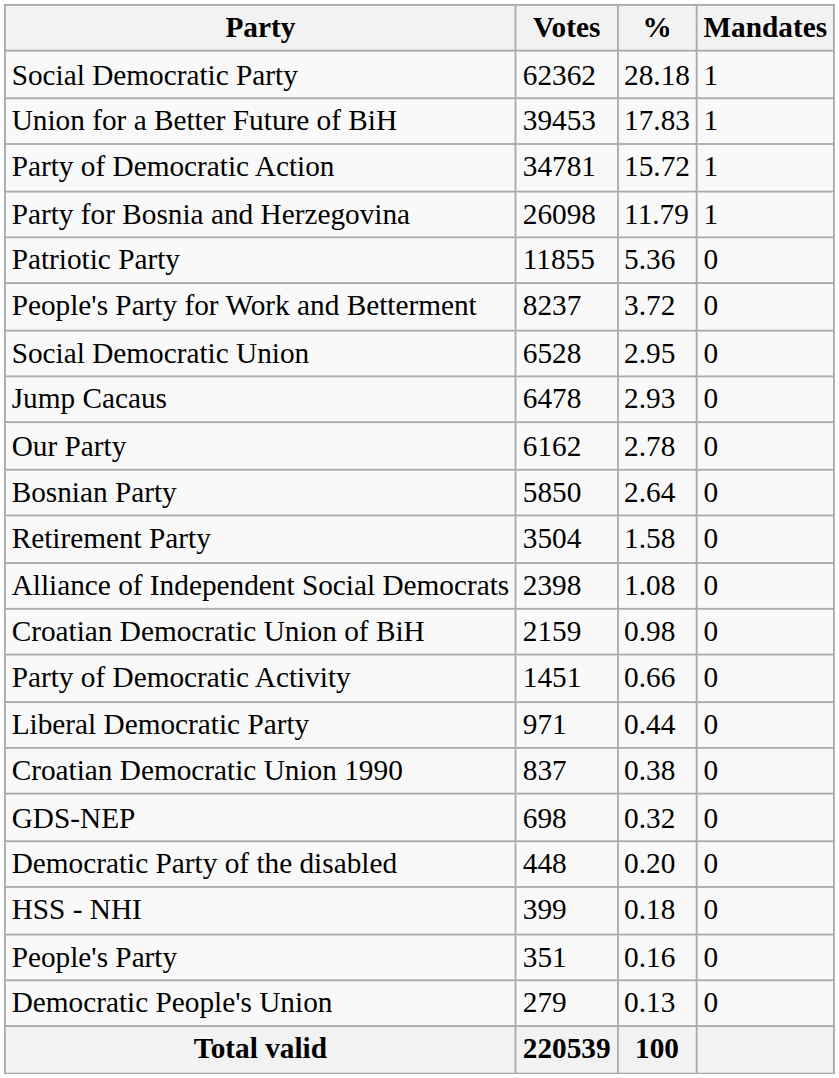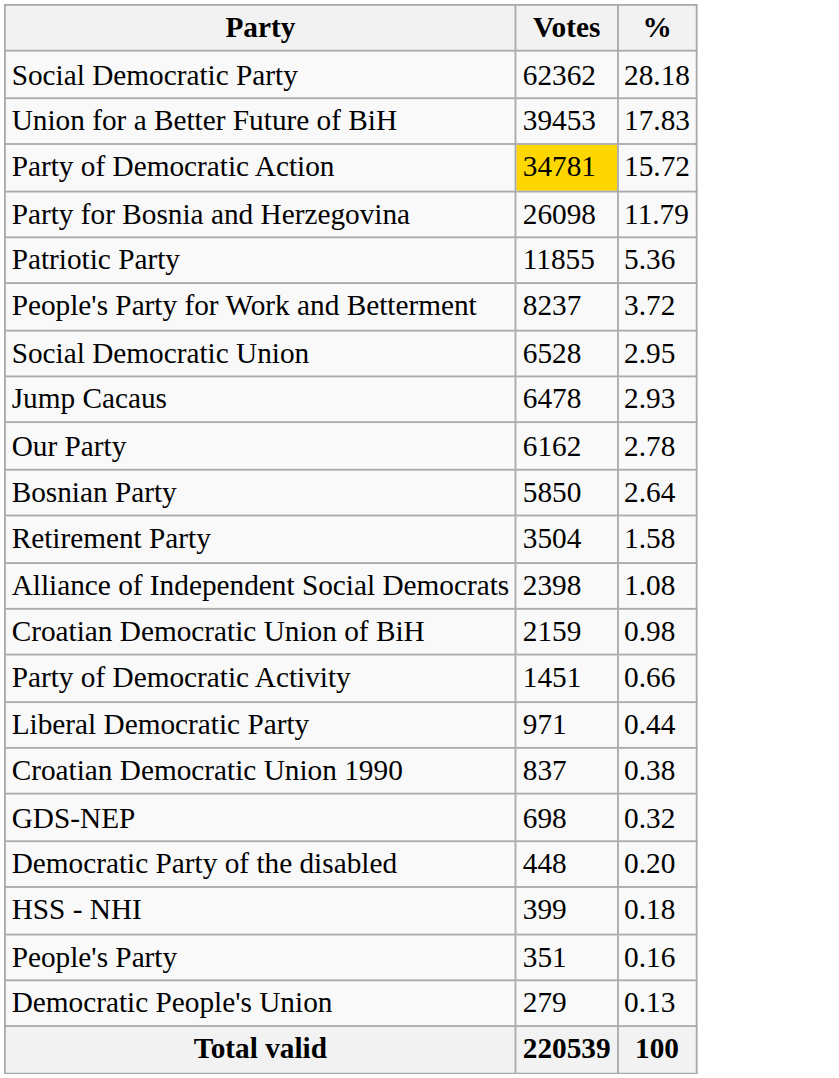 <table class="wikitable" style ="text-align: left">
 <tr>
 <th>Party</th>
 <th>Votes</th>
 <th>%</th>
-<th>Mandates</th>
 </tr>
 <tr>
 <td>Social Democratic Party</td>
 <td>62362</td>
 <td>28.18</td>
-<td>1</td>
 </tr>
 <tr>
 <td>Union for a Better Future of BiH</td>
 <td>39453</td>
 <td>17.83</td>
-<td>1</td>
 </tr>
 <tr>
 <td>Party of Democratic Action</td>
-<td>34781</td>
+<td style="background: gold;">34781</td>
 <td>15.72</td>
-<td>1</td>
 </tr>
 <tr>
 <td>Party for Bosnia and Herzegovina</td>
 <td>26098</td>
 <td>11.79</td>
-<td>1</td>
 </tr>
 <tr>
 <td>Patriotic Party</td>
 <td>11855</td>
 <td>5.36</td>
-<td>0</td>
 </tr>
 <tr>
 <td>People's Party for Work and Betterment</td>
 <td>8237</td>
 <td>3.72</td>
-<td>0</td>
 </tr>
 <tr>
 <td>Social Democratic Union</td>
 <td>6528</td>
 <td>2.95</td>
-<td>0</td>
 </tr>
 <tr>
 <td>Jump Cacaus</td>
 <td>6478</td>
 <td>2.93</td>
-<td>0</td>
 </tr>
 <tr>
 <td>Our Party</td>
 <td>6162</td>
 <td>2.78</td>
-<td>0</td>
 </tr>
 <tr>
 <td>Bosnian Party</td>
 <td>5850</td>
 <td>2.64</td>
-<td>0</td>
 </tr>
 <tr>
 <td>Retirement Party</td>
 <td>3504</td>
 <td>1.58</td>
-<td>0</td>
 </tr>
 <tr>
 <td>Alliance of Independent Social Democrats</td>
 <td>2398</td>
 <td>1.08</td>
-<td>0</td>
 </tr>
 <tr>
 <td>Croatian Democratic Union of BiH</td>
 <td>2159</td>
 <td>0.98</td>
-<td>0</td>
 </tr>
 <tr>
 <td>Party of Democratic Activity</td>
 <td>1451</td>
 <td>0.66</td>
-<td>0</td>
 </tr>
 <tr>
 <td>Liberal Democratic Party</td>
 <td>971</td>
 <td>0.44</td>
-<td>0</td>
 </tr>
 <tr>
 <td>Croatian Democratic Union 1990</td>
 <td>837</td>
 <td>0.38</td>
-<td>0</td>
 </tr>
 <tr>
 <td>GDS-NEP</td>
 <td>698</td>
 <td>0.32</td>
-<td>0</td>
 </tr>
 <tr>
 <td>Democratic Party of the disabled</td>
 <td>448</td>
 <td>0.20</td>
-<td>0</td>
 </tr>
 <tr>
 <td>HSS - NHI</td>
 <td>399</td>
 <td>0.18</td>
-<td>0</td>
 </tr>
 <tr>
 <td>People's Party</td>
 <td>351</td>
 <td>0.16</td>
-<td>0</td>
 </tr>
 <tr>
 <td>Democratic People's Union</td>
 <td>279</td>
 <td>0.13</td>
-<td>0</td>
 </tr>
 <tr>
 <th>Total valid</th>
 <th>220539</th>
 <th>100</th>
-<th></th>
 </tr>
 </table>
